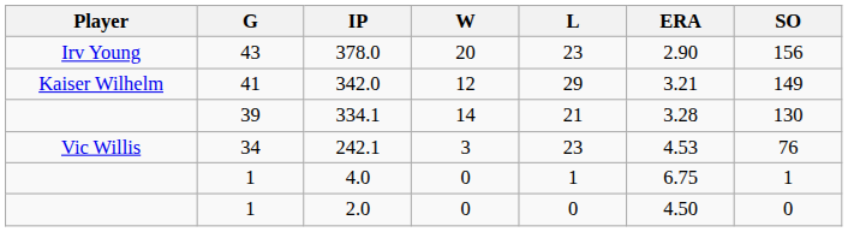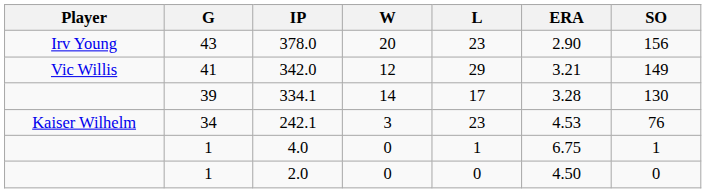 <table class="wikitable sortable">
 <tr>
 <th bgcolor="#DDDDFF" width="16%">Player</th>
 <th bgcolor="#DDDDFF" width="9%">G</th>
 <th bgcolor="#DDDDFF" width="9%">IP</th>
 <th bgcolor="#DDDDFF" width="9%">W</th>
 <th bgcolor="#DDDDFF" width="9%">L</th>
 <th bgcolor="#DDDDFF" width="9%">ERA</th>
 <th bgcolor="#DDDDFF" width="9%">SO</th>
 </tr>
 <tr align="center">
 <td><a href='#'>Irv Young</a></td>
 <td>43</td>
 <td>378.0</td>
 <td>20</td>
 <td>23</td>
 <td>2.90</td>
 <td>156</td>
 </tr>
 <tr align=center>
-<td><a href='#'>Kaiser Wilhelm</a></td>
+<td><a href='#'>Vic Willis</a></td>
 <td>41</td>
 <td>342.0</td>
 <td>12</td>
 <td>29</td>
 <td>3.21</td>
 <td>149</td>
 </tr>
 <tr align=center>
 <td></td>
 <td>39</td>
 <td>334.1</td>
 <td>14</td>
-<td>21</td>
+<td>17</td>
 <td>3.28</td>
 <td>130</td>
 </tr>
 <tr align="center">
-<td><a href='#'>Vic Willis</a></td>
+<td><a href='#'>Kaiser Wilhelm</a></td>
 <td>34</td>
 <td>242.1</td>
 <td>3</td>
 <td>23</td>
 <td>4.53</td>
 <td>76</td>
 </tr>
 <tr align=center>
 <td></td>
 <td>1</td>
 <td>4.0</td>
 <td>0</td>
 <td>1</td>
 <td>6.75</td>
 <td>1</td>
 </tr>
 <tr align="center">
 <td></td>
 <td>1</td>
 <td>2.0</td>
 <td>0</td>
 <td>0</td>
 <td>4.50</td>
 <td>0</td>
 </tr>
 </table>
